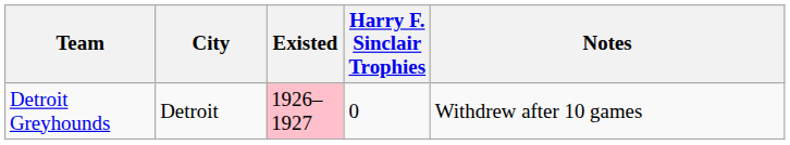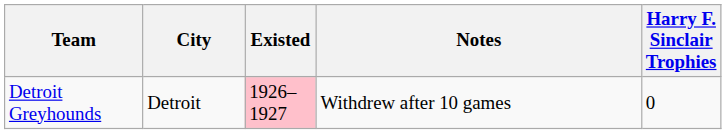 <table class="wikitable">
 <tr>
 <th bgcolor="#DDDDFF" width="20%">Team</th>
 <th bgcolor="#DDDDFF" width="15%">City</th>
 <th bgcolor="#DDDDFF" width="10%">Existed</th>
+<th bgcolor="#DDDDFF" width="50%">Notes</th>
 <th bgcolor="#DDDDFF" width="5%"><a href='#'>Harry F. Sinclair Trophies</a></th>
-<th bgcolor="#DDDDFF" width="50%">Notes</th>
 </tr>
 <tr>
 <td><a href='#'>Detroit Greyhounds</a></td>
 <td>Detroit</td>
 <td style="background: pink;">1926–1927</td>
+<td>Withdrew after 10 games</td>
 <td>0</td>
-<td>Withdrew after 10 games</td>
 </tr>
 </table>
